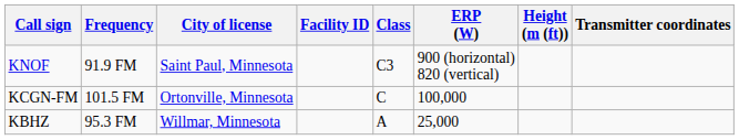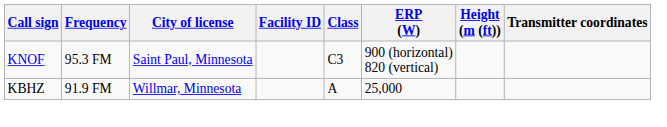 <table class="wikitable sortable">
 <tr>
 <th><a href='#'>Call sign</a></th>
 <th data-sort-type="number"><a href='#'>Frequency</a></th>
 <th><a href='#'>City of license</a></th>
 <th><a href='#'>Facility ID</a></th>
 <th><a href='#'>Class</a></th>
 <th data-sort-type="number"><a href='#'>ERP</a><br>(<a href='#'>W</a>)</th>
 <th data-sort-type="number"><a href='#'>Height</a><br>(<a href='#'>m</a> (<a href='#'>ft</a>))</th>
 <th class="unsortable">Transmitter coordinates</th>
 </tr>
 <tr>
 <td><a href='#'>KNOF</a></td>
-<td>91.9 FM</td>
+<td>95.3 FM</td>
 <td><a href='#'>Saint Paul, Minnesota</a></td>
 <td></td>
 <td>C3</td>
 <td>900 (horizontal)<br>820 (vertical)</td>
 <td></td>
 <td></td>
 </tr>
 <tr>
-<td>KCGN-FM</td>
-<td>101.5 FM</td>
-<td><a href='#'>Ortonville, Minnesota</a></td>
-<td></td>
-<td>C</td>
-<td>100,000</td>
-<td></td>
-<td></td>
-</tr>
-<tr>
 <td>KBHZ</td>
-<td>95.3 FM</td>
+<td>91.9 FM</td>
 <td><a href='#'>Willmar, Minnesota</a></td>
 <td></td>
 <td>A</td>
 <td>25,000</td>
 <td></td>
 <td></td>
 </tr>
 </table>
